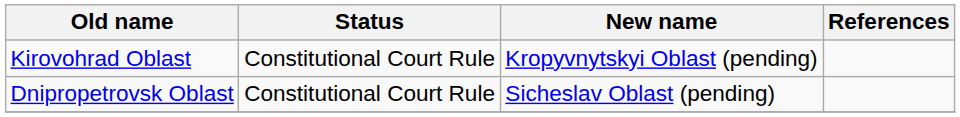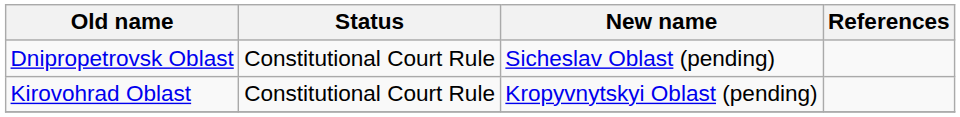 <table class="wikitable sortable" style="margin-left:auto;margin-right:auto">
 <tr bgcolor="#ececec">
 <th>Old name</th>
 <th>Status</th>
 <th>New name</th>
 <th>References</th>
 </tr>
 <tr>
+<td><a href='#'>Dnipropetrovsk Oblast</a></td>
+<td>Constitutional Court Rule</td>
+<td><a href='#'>Sicheslav Oblast</a> (pending)</td>
+<td></td>
+</tr>
+<tr>
 <td><a href='#'>Kirovohrad Oblast</a></td>
 <td>Constitutional Court Rule</td>
 <td><a href='#'>Kropyvnytskyi Oblast</a> (pending)</td>
 <td></td>
 </tr>
 <tr>
-<td><a href='#'>Dnipropetrovsk Oblast</a></td>
-<td>Constitutional Court Rule</td>
-<td><a href='#'>Sicheslav Oblast</a> (pending)</td>
-<td></td>
-</tr>
-<tr>
 </tr>
 </table>
